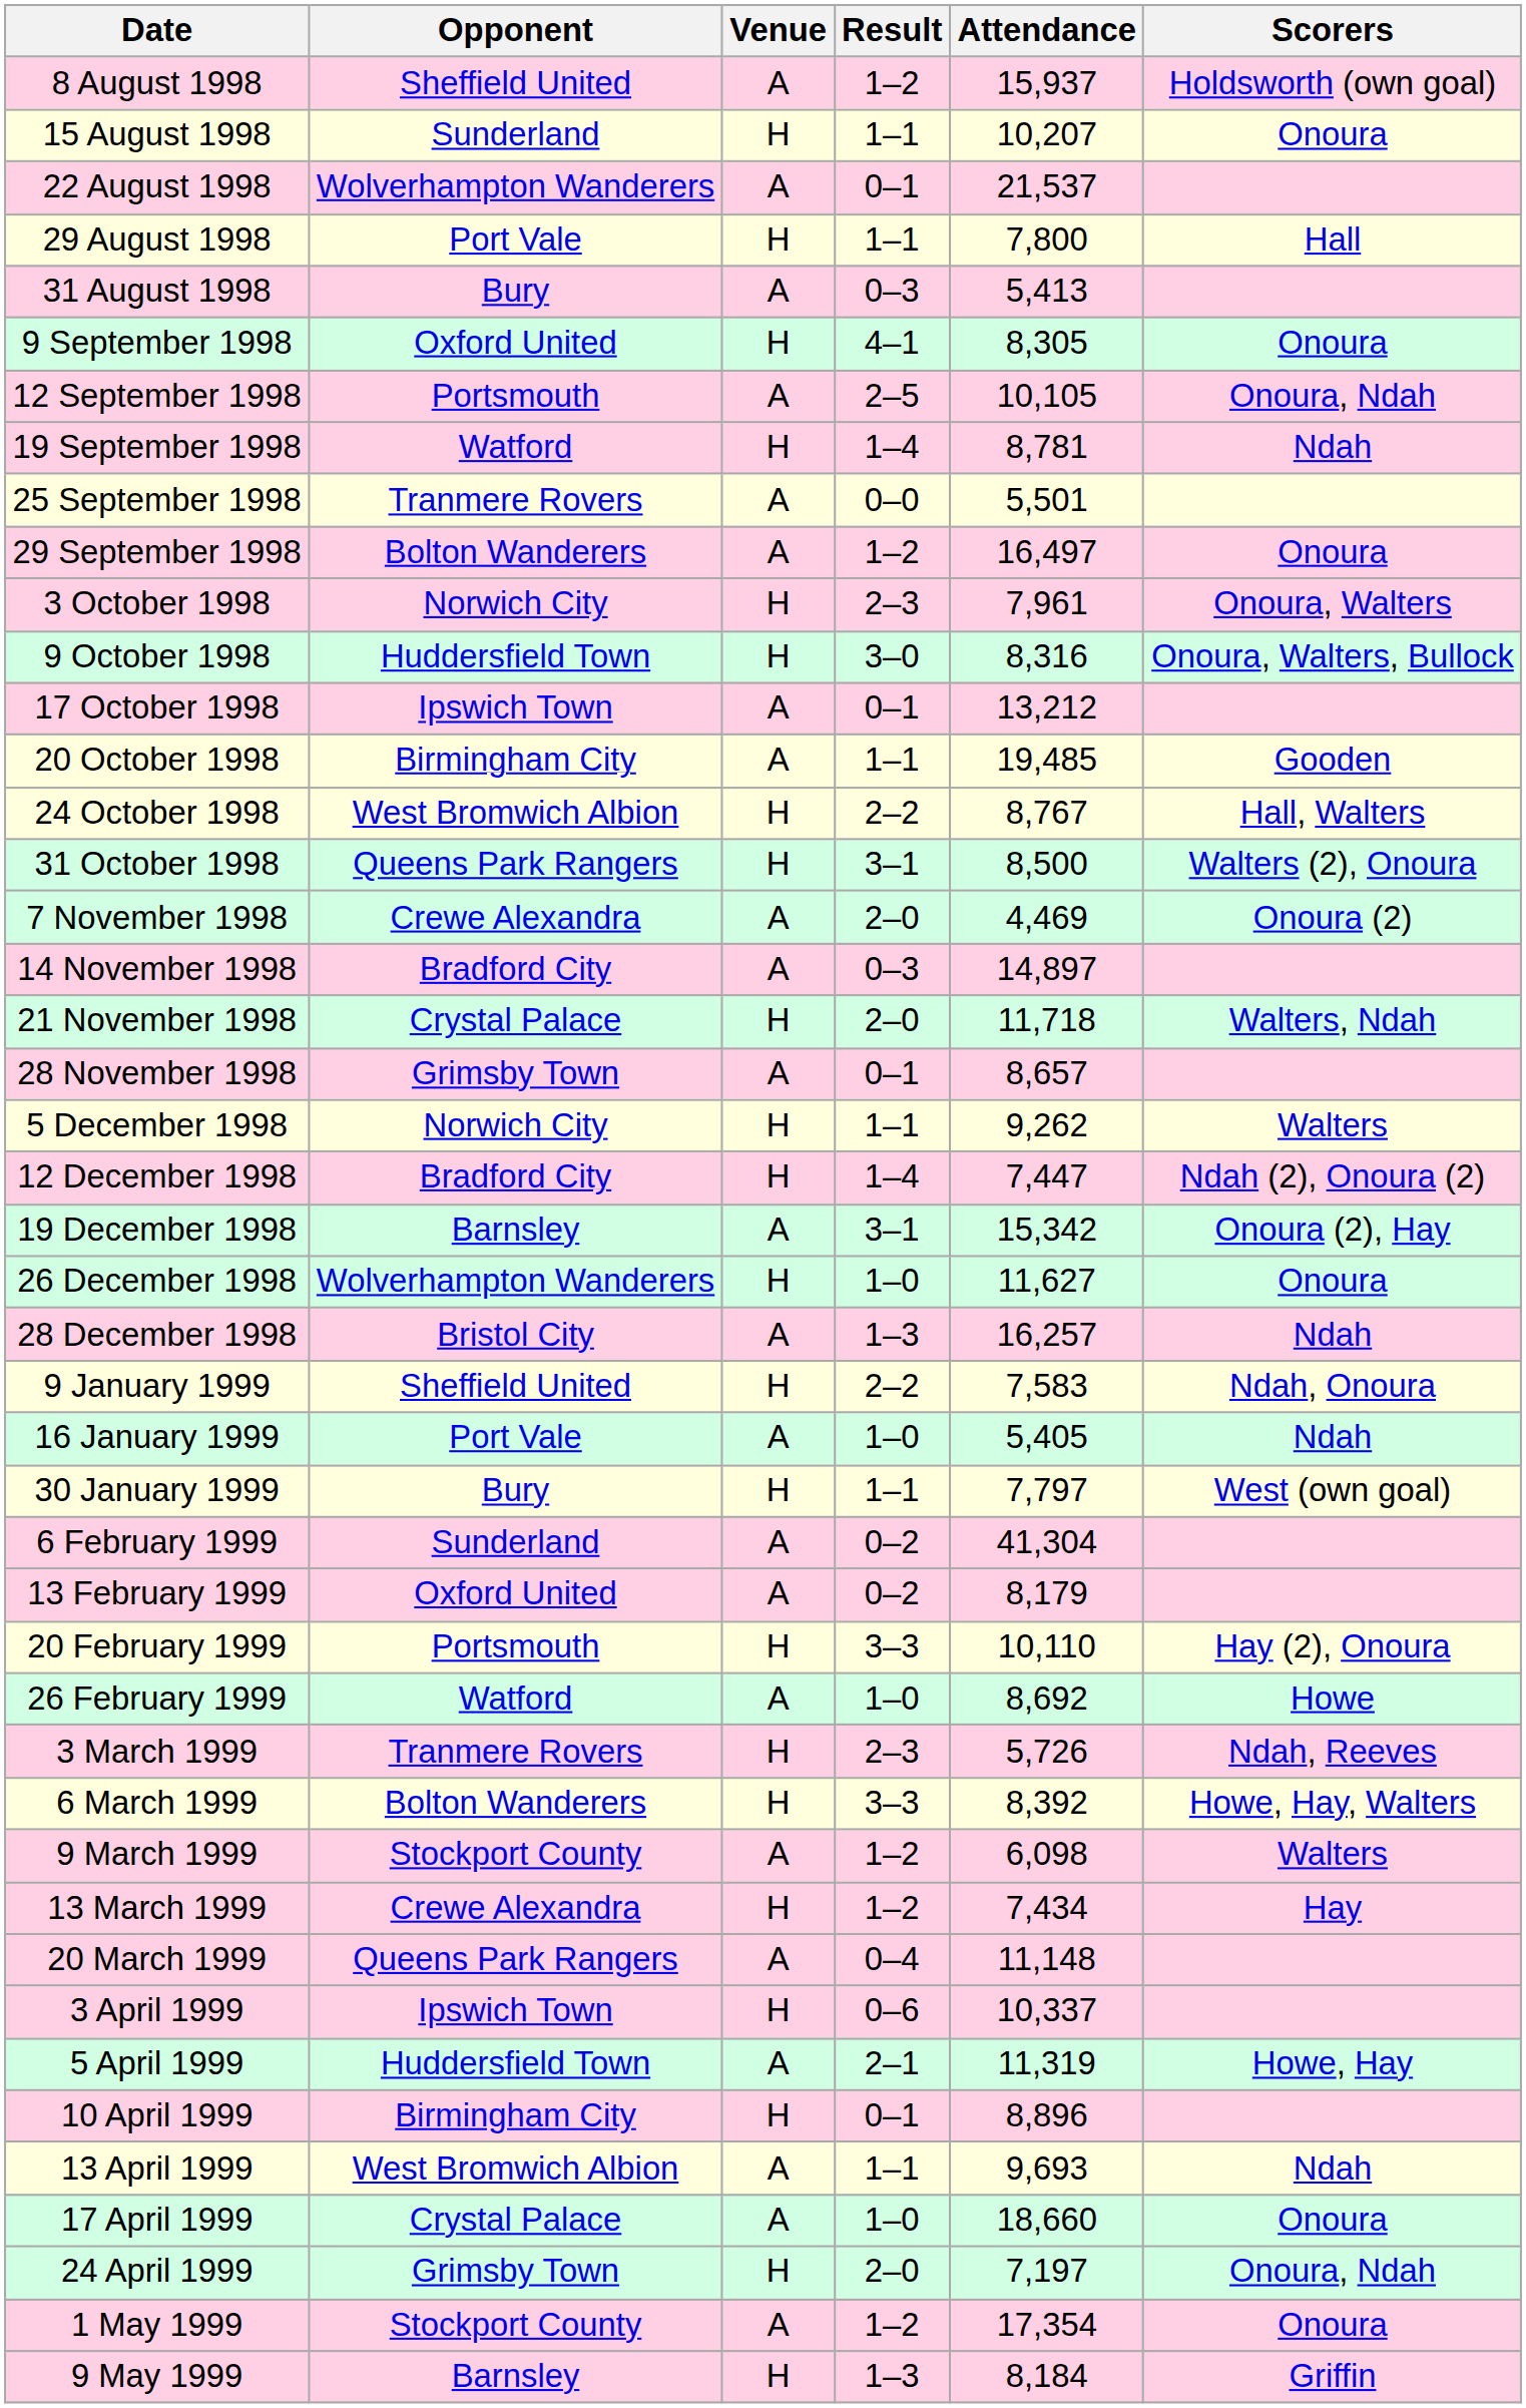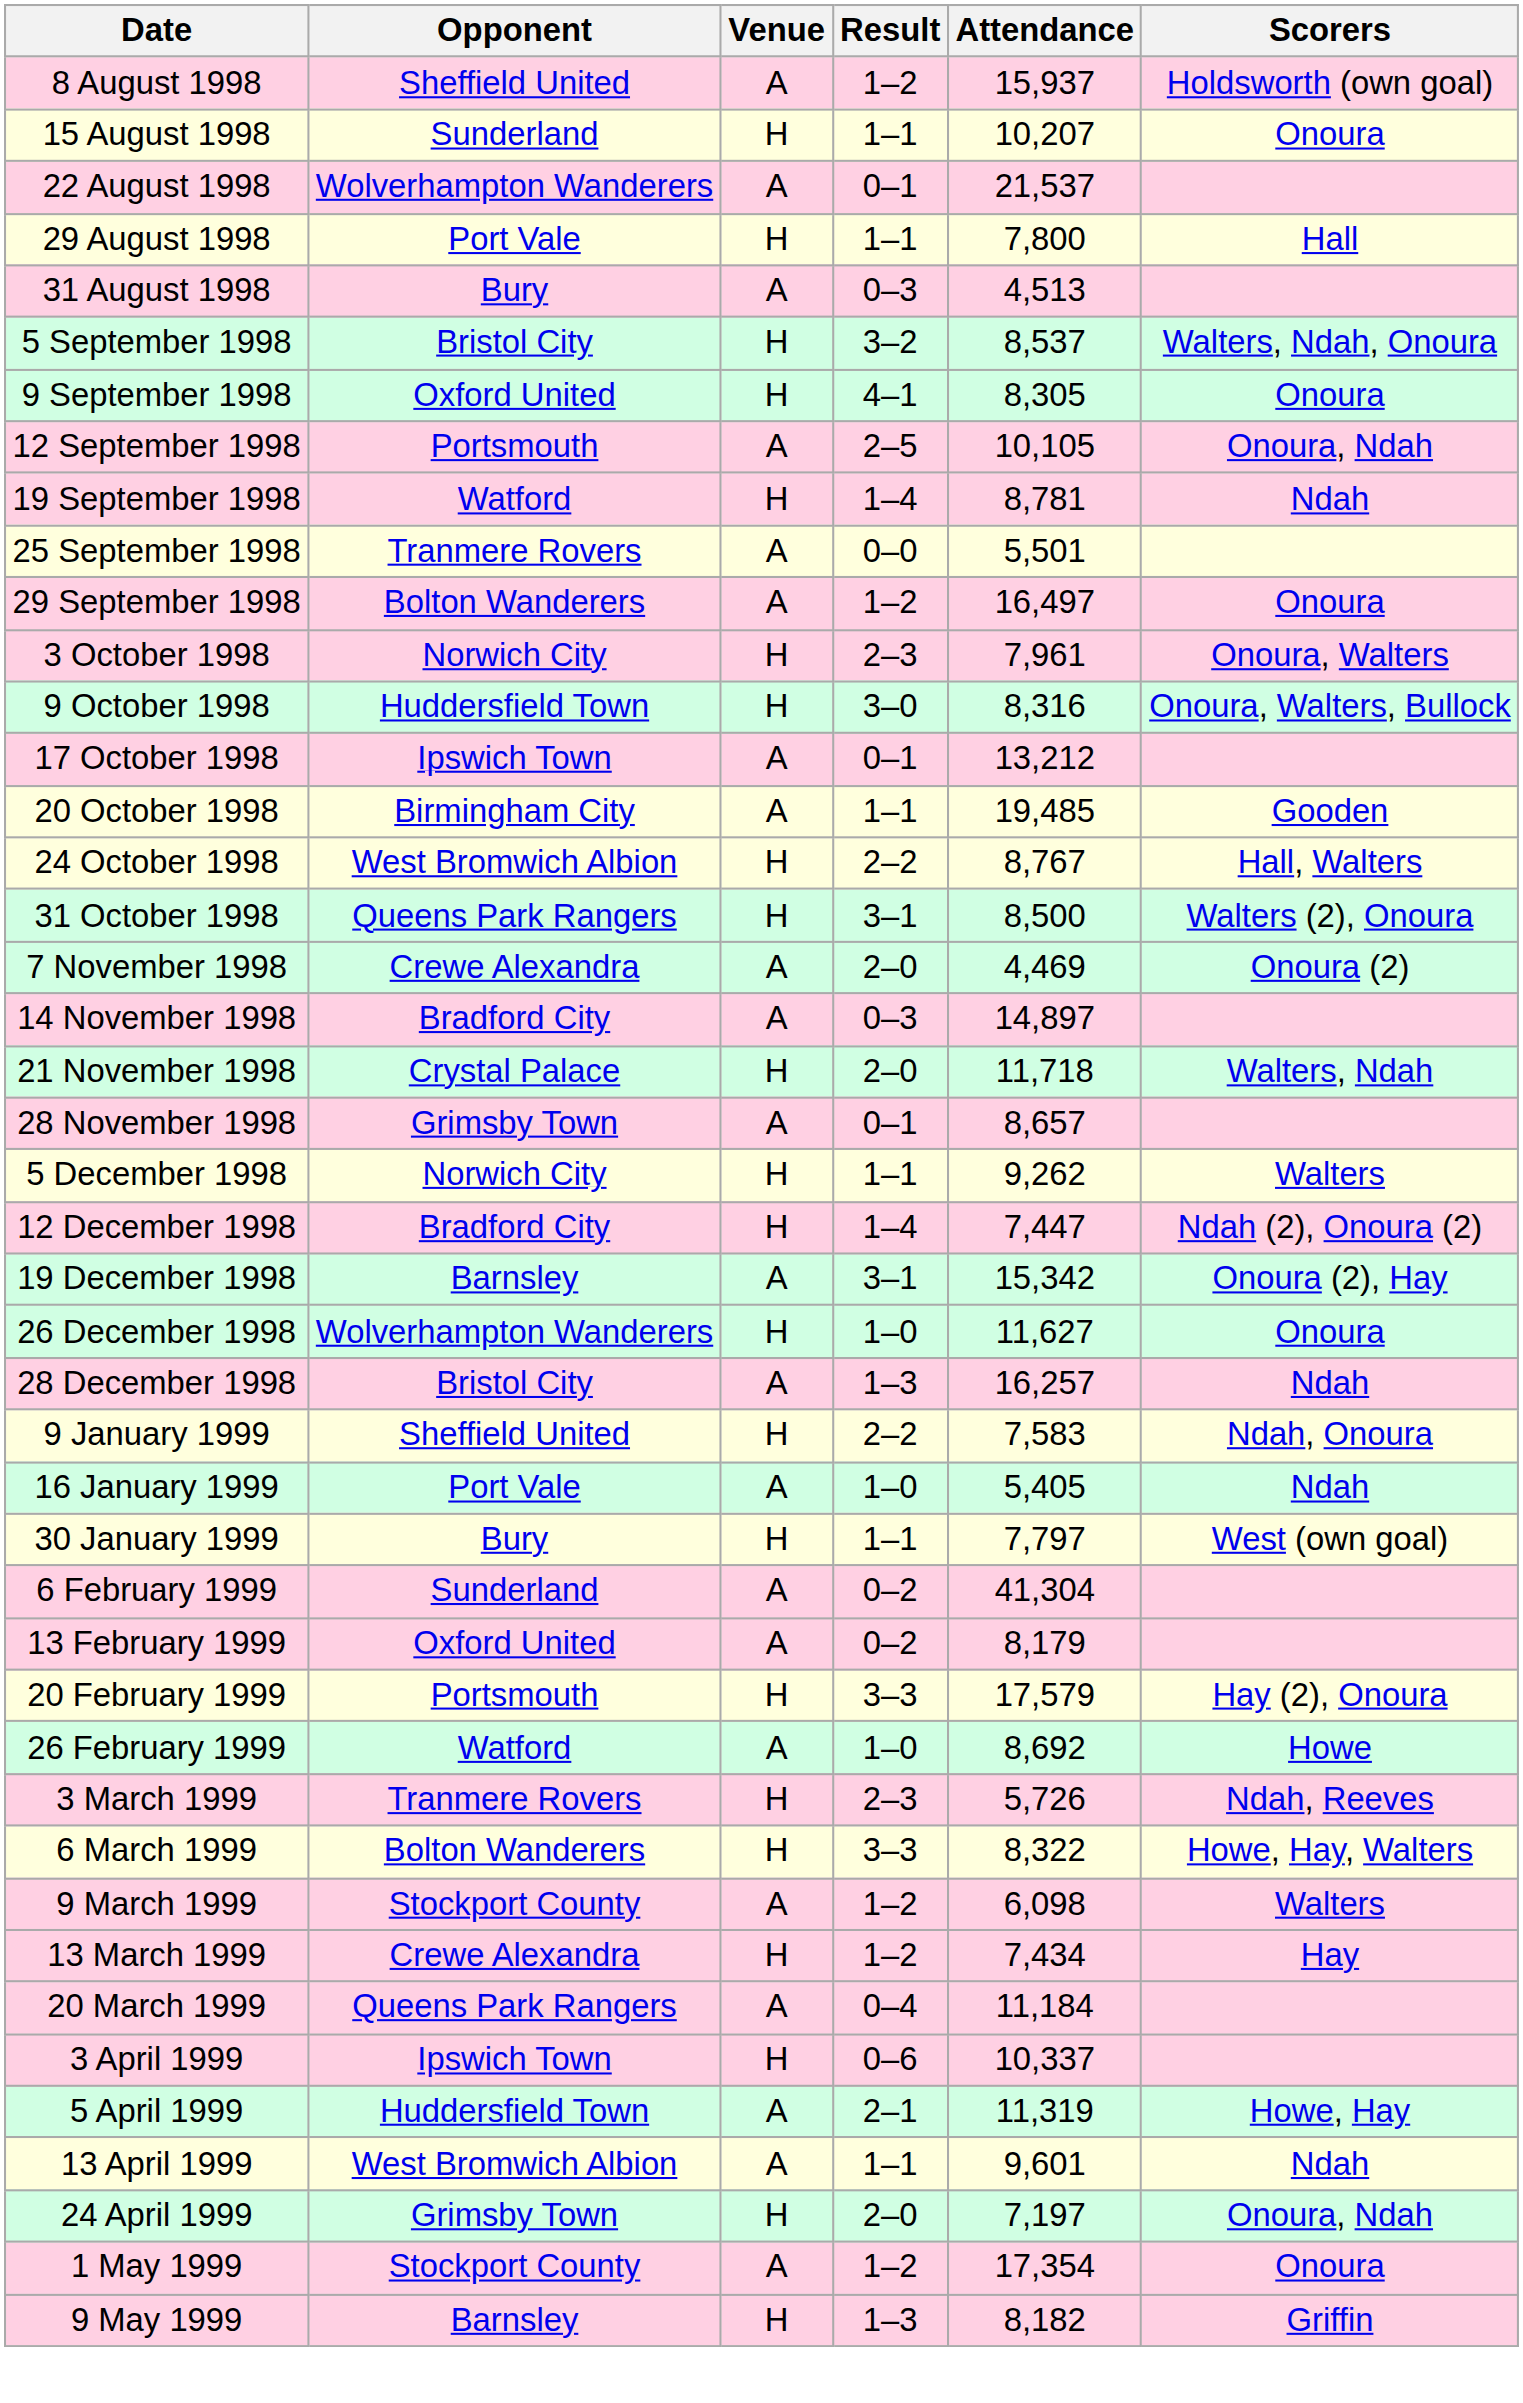 <table class="wikitable sortable" style="font-size:100%; text-align:center">
 <tr>
 <th>Date</th>
 <th>Opponent</th>
 <th>Venue</th>
 <th>Result</th>
 <th>Attendance</th>
 <th>Scorers</th>
 </tr>
 <tr style="background-color: #ffd0e3;">
 <td>8 August 1998</td>
 <td><a href='#'>Sheffield United</a></td>
 <td>A</td>
 <td>1–2</td>
 <td>15,937</td>
 <td><a href='#'>Holdsworth</a> (own goal)</td>
 </tr>
 <tr style="background-color: #ffffdd;">
 <td>15 August 1998</td>
 <td><a href='#'>Sunderland</a></td>
 <td>H</td>
 <td>1–1</td>
 <td>10,207</td>
 <td><a href='#'>Onoura</a></td>
 </tr>
 <tr style="background-color: #ffd0e3;">
 <td>22 August 1998</td>
 <td><a href='#'>Wolverhampton Wanderers</a></td>
 <td>A</td>
 <td>0–1</td>
 <td>21,537</td>
 <td></td>
 </tr>
 <tr style="background-color: #ffffdd;">
 <td>29 August 1998</td>
 <td><a href='#'>Port Vale</a></td>
 <td>H</td>
 <td>1–1</td>
 <td>7,800</td>
 <td><a href='#'>Hall</a></td>
 </tr>
 <tr style="background-color: #ffd0e3;">
 <td>31 August 1998</td>
 <td><a href='#'>Bury</a></td>
 <td>A</td>
 <td>0–3</td>
-<td>5,413</td>
+<td>4,513</td>
 <td></td>
+</tr>
+<tr style="background-color: #d0ffe3;">
+<td>5 September 1998</td>
+<td><a href='#'>Bristol City</a></td>
+<td>H</td>
+<td>3–2</td>
+<td>8,537</td>
+<td><a href='#'>Walters</a>, <a href='#'>Ndah</a>, <a href='#'>Onoura</a></td>
 </tr>
 <tr style="background-color: #d0ffe3;">
 <td>9 September 1998</td>
 <td><a href='#'>Oxford United</a></td>
 <td>H</td>
 <td>4–1</td>
 <td>8,305</td>
 <td><a href='#'>Onoura</a></td>
 </tr>
 <tr style="background-color: #ffd0e3;">
 <td>12 September 1998</td>
 <td><a href='#'>Portsmouth</a></td>
 <td>A</td>
 <td>2–5</td>
 <td>10,105</td>
 <td><a href='#'>Onoura</a>, <a href='#'>Ndah</a></td>
 </tr>
 <tr style="background-color: #ffd0e3;">
 <td>19 September 1998</td>
 <td><a href='#'>Watford</a></td>
 <td>H</td>
 <td>1–4</td>
 <td>8,781</td>
 <td><a href='#'>Ndah</a></td>
 </tr>
 <tr style="background-color: #ffffdd;">
 <td>25 September 1998</td>
 <td><a href='#'>Tranmere Rovers</a></td>
 <td>A</td>
 <td>0–0</td>
 <td>5,501</td>
 <td></td>
 </tr>
 <tr style="background-color: #ffd0e3;">
 <td>29 September 1998</td>
 <td><a href='#'>Bolton Wanderers</a></td>
 <td>A</td>
 <td>1–2</td>
 <td>16,497</td>
 <td><a href='#'>Onoura</a></td>
 </tr>
 <tr style="background-color: #ffd0e3;">
 <td>3 October 1998</td>
 <td><a href='#'>Norwich City</a></td>
 <td>H</td>
 <td>2–3</td>
 <td>7,961</td>
 <td><a href='#'>Onoura</a>, <a href='#'>Walters</a></td>
 </tr>
 <tr style="background-color: #d0ffe3;">
 <td>9 October 1998</td>
 <td><a href='#'>Huddersfield Town</a></td>
 <td>H</td>
 <td>3–0</td>
 <td>8,316</td>
 <td><a href='#'>Onoura</a>, <a href='#'>Walters</a>, <a href='#'>Bullock</a></td>
 </tr>
 <tr style="background-color: #ffd0e3;">
 <td>17 October 1998</td>
 <td><a href='#'>Ipswich Town</a></td>
 <td>A</td>
 <td>0–1</td>
 <td>13,212</td>
 <td></td>
 </tr>
 <tr style="background-color: #ffffdd;">
 <td>20 October 1998</td>
 <td><a href='#'>Birmingham City</a></td>
 <td>A</td>
 <td>1–1</td>
 <td>19,485</td>
 <td><a href='#'>Gooden</a></td>
 </tr>
 <tr style="background-color: #ffffdd;">
 <td>24 October 1998</td>
 <td><a href='#'>West Bromwich Albion</a></td>
 <td>H</td>
 <td>2–2</td>
 <td>8,767</td>
 <td><a href='#'>Hall</a>, <a href='#'>Walters</a></td>
 </tr>
 <tr style="background-color: #d0ffe3;">
 <td>31 October 1998</td>
 <td><a href='#'>Queens Park Rangers</a></td>
 <td>H</td>
 <td>3–1</td>
 <td>8,500</td>
 <td><a href='#'>Walters</a> (2), <a href='#'>Onoura</a></td>
 </tr>
 <tr style="background-color: #d0ffe3;">
 <td>7 November 1998</td>
 <td><a href='#'>Crewe Alexandra</a></td>
 <td>A</td>
 <td>2–0</td>
 <td>4,469</td>
 <td><a href='#'>Onoura</a> (2)</td>
 </tr>
 <tr style="background-color: #ffd0e3;">
 <td>14 November 1998</td>
 <td><a href='#'>Bradford City</a></td>
 <td>A</td>
 <td>0–3</td>
 <td>14,897</td>
 <td></td>
 </tr>
 <tr style="background-color: #d0ffe3;">
 <td>21 November 1998</td>
 <td><a href='#'>Crystal Palace</a></td>
 <td>H</td>
 <td>2–0</td>
 <td>11,718</td>
 <td><a href='#'>Walters</a>, <a href='#'>Ndah</a></td>
 </tr>
 <tr style="background-color: #ffd0e3;">
 <td>28 November 1998</td>
 <td><a href='#'>Grimsby Town</a></td>
 <td>A</td>
 <td>0–1</td>
 <td>8,657</td>
 <td></td>
 </tr>
 <tr style="background-color: #ffffdd;">
 <td>5 December 1998</td>
 <td><a href='#'>Norwich City</a></td>
 <td>H</td>
 <td>1–1</td>
 <td>9,262</td>
 <td><a href='#'>Walters</a></td>
 </tr>
 <tr style="background-color: #ffd0e3;">
 <td>12 December 1998</td>
 <td><a href='#'>Bradford City</a></td>
 <td>H</td>
 <td>1–4</td>
 <td>7,447</td>
 <td><a href='#'>Ndah</a> (2), <a href='#'>Onoura</a> (2)</td>
 </tr>
 <tr style="background-color: #d0ffe3;">
 <td>19 December 1998</td>
 <td><a href='#'>Barnsley</a></td>
 <td>A</td>
 <td>3–1</td>
 <td>15,342</td>
 <td><a href='#'>Onoura</a> (2), <a href='#'>Hay</a></td>
 </tr>
 <tr style="background-color: #d0ffe3;">
 <td>26 December 1998</td>
 <td><a href='#'>Wolverhampton Wanderers</a></td>
 <td>H</td>
 <td>1–0</td>
 <td>11,627</td>
 <td><a href='#'>Onoura</a></td>
 </tr>
 <tr style="background-color: #ffd0e3;">
 <td>28 December 1998</td>
 <td><a href='#'>Bristol City</a></td>
 <td>A</td>
 <td>1–3</td>
 <td>16,257</td>
 <td><a href='#'>Ndah</a></td>
 </tr>
 <tr style="background-color: #ffffdd;">
 <td>9 January 1999</td>
 <td><a href='#'>Sheffield United</a></td>
 <td>H</td>
 <td>2–2</td>
 <td>7,583</td>
 <td><a href='#'>Ndah</a>, <a href='#'>Onoura</a></td>
 </tr>
 <tr style="background-color: #d0ffe3;">
 <td>16 January 1999</td>
 <td><a href='#'>Port Vale</a></td>
 <td>A</td>
 <td>1–0</td>
 <td>5,405</td>
 <td><a href='#'>Ndah</a></td>
 </tr>
 <tr style="background-color: #ffffdd;">
 <td>30 January 1999</td>
 <td><a href='#'>Bury</a></td>
 <td>H</td>
 <td>1–1</td>
 <td>7,797</td>
 <td><a href='#'>West</a> (own goal)</td>
 </tr>
 <tr style="background-color: #ffd0e3;">
 <td>6 February 1999</td>
 <td><a href='#'>Sunderland</a></td>
 <td>A</td>
 <td>0–2</td>
 <td>41,304</td>
 <td></td>
 </tr>
 <tr style="background-color: #ffd0e3;">
 <td>13 February 1999</td>
 <td><a href='#'>Oxford United</a></td>
 <td>A</td>
 <td>0–2</td>
 <td>8,179</td>
 <td></td>
 </tr>
 <tr style="background-color: #ffffdd;">
 <td>20 February 1999</td>
 <td><a href='#'>Portsmouth</a></td>
 <td>H</td>
 <td>3–3</td>
-<td>10,110</td>
+<td>17,579</td>
 <td><a href='#'>Hay</a> (2), <a href='#'>Onoura</a></td>
 </tr>
 <tr style="background-color: #d0ffe3;">
 <td>26 February 1999</td>
 <td><a href='#'>Watford</a></td>
 <td>A</td>
 <td>1–0</td>
 <td>8,692</td>
 <td><a href='#'>Howe</a></td>
 </tr>
 <tr style="background-color: #ffd0e3;">
 <td>3 March 1999</td>
 <td><a href='#'>Tranmere Rovers</a></td>
 <td>H</td>
 <td>2–3</td>
 <td>5,726</td>
 <td><a href='#'>Ndah</a>, <a href='#'>Reeves</a></td>
 </tr>
 <tr style="background-color: #ffffdd;">
 <td>6 March 1999</td>
 <td><a href='#'>Bolton Wanderers</a></td>
 <td>H</td>
 <td>3–3</td>
-<td>8,392</td>
+<td>8,322</td>
 <td><a href='#'>Howe</a>, <a href='#'>Hay</a>, <a href='#'>Walters</a></td>
 </tr>
 <tr style="background-color: #ffd0e3;">
 <td>9 March 1999</td>
 <td><a href='#'>Stockport County</a></td>
 <td>A</td>
 <td>1–2</td>
 <td>6,098</td>
 <td><a href='#'>Walters</a></td>
 </tr>
 <tr style="background-color: #ffd0e3;">
 <td>13 March 1999</td>
 <td><a href='#'>Crewe Alexandra</a></td>
 <td>H</td>
 <td>1–2</td>
 <td>7,434</td>
 <td><a href='#'>Hay</a></td>
 </tr>
 <tr style="background-color: #ffd0e3;">
 <td>20 March 1999</td>
 <td><a href='#'>Queens Park Rangers</a></td>
 <td>A</td>
 <td>0–4</td>
-<td>11,148</td>
+<td>11,184</td>
 <td></td>
 </tr>
 <tr style="background-color: #ffd0e3;">
 <td>3 April 1999</td>
 <td><a href='#'>Ipswich Town</a></td>
 <td>H</td>
 <td>0–6</td>
 <td>10,337</td>
 <td></td>
 </tr>
 <tr style="background-color: #d0ffe3;">
 <td>5 April 1999</td>
 <td><a href='#'>Huddersfield Town</a></td>
 <td>A</td>
 <td>2–1</td>
 <td>11,319</td>
 <td><a href='#'>Howe</a>, <a href='#'>Hay</a></td>
 </tr>
-<tr style="background-color: #ffd0e3;">
-<td>10 April 1999</td>
-<td><a href='#'>Birmingham City</a></td>
-<td>H</td>
-<td>0–1</td>
-<td>8,896</td>
-<td></td>
-</tr>
 <tr style="background-color: #ffffdd;">
 <td>13 April 1999</td>
 <td><a href='#'>West Bromwich Albion</a></td>
 <td>A</td>
 <td>1–1</td>
-<td>9,693</td>
+<td>9,601</td>
 <td><a href='#'>Ndah</a></td>
-</tr>
-<tr style="background-color: #d0ffe3;">
-<td>17 April 1999</td>
-<td><a href='#'>Crystal Palace</a></td>
-<td>A</td>
-<td>1–0</td>
-<td>18,660</td>
-<td><a href='#'>Onoura</a></td>
 </tr>
 <tr style="background-color: #d0ffe3;">
 <td>24 April 1999</td>
 <td><a href='#'>Grimsby Town</a></td>
 <td>H</td>
 <td>2–0</td>
 <td>7,197</td>
 <td><a href='#'>Onoura</a>, <a href='#'>Ndah</a></td>
 </tr>
 <tr style="background-color: #ffd0e3;">
 <td>1 May 1999</td>
 <td><a href='#'>Stockport County</a></td>
 <td>A</td>
 <td>1–2</td>
 <td>17,354</td>
 <td><a href='#'>Onoura</a></td>
 </tr>
 <tr style="background-color: #ffd0e3;">
 <td>9 May 1999</td>
 <td><a href='#'>Barnsley</a></td>
 <td>H</td>
 <td>1–3</td>
-<td>8,184</td>
+<td>8,182</td>
 <td><a href='#'>Griffin</a></td>
 </tr>
 </table>
